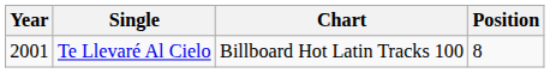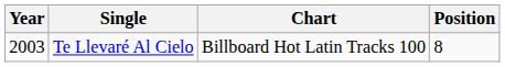 <table class="wikitable">
 <tr>
 <th>Year</th>
 <th>Single</th>
 <th>Chart</th>
 <th>Position</th>
 </tr>
 <tr>
-<td>2001</td>
+<td>2003</td>
 <td><a href='#'>Te Llevaré Al Cielo</a></td>
 <td>Billboard Hot Latin Tracks 100</td>
 <td>8</td>
 </tr>
 </table>
